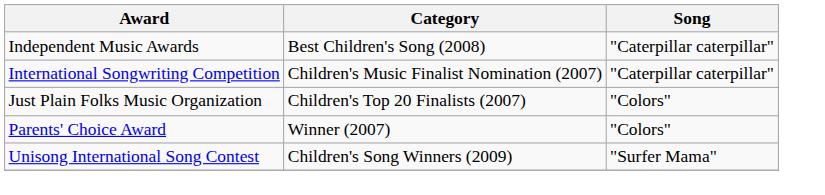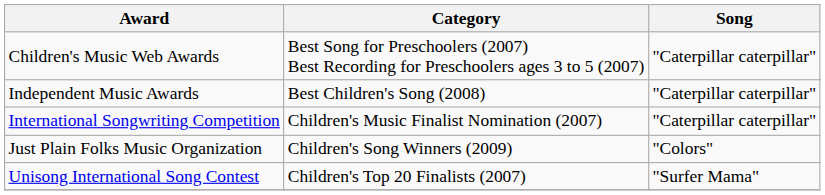 <table class=wikitable>
 <tr>
 <th>Award</th>
 <th>Category</th>
 <th>Song</th>
+</tr>
+<tr>
+<td>Children's Music Web Awards</td>
+<td>Best Song for Preschoolers (2007)<br>Best Recording for Preschoolers ages 3 to 5 (2007)</td>
+<td>"Caterpillar caterpillar"</td>
 </tr>
 <tr>
 <td>Independent Music Awards</td>
 <td>Best Children's Song (2008)</td>
 <td>"Caterpillar caterpillar"</td>
 </tr>
 <tr>
 <td><a href='#'>International Songwriting Competition</a></td>
 <td>Children's Music Finalist Nomination (2007)</td>
 <td>"Caterpillar caterpillar"</td>
 </tr>
 <tr>
 <td>Just Plain Folks Music Organization</td>
-<td>Children's Top 20 Finalists (2007)</td>
-<td>"Colors"</td>
-</tr>
-<tr>
-<td><a href='#'>Parents' Choice Award</a></td>
-<td>Winner (2007)</td>
+<td>Children's Song Winners (2009)</td>
 <td>"Colors"</td>
 </tr>
 <tr>
 <td><a href='#'>Unisong International Song Contest</a></td>
-<td>Children's Song Winners (2009)</td>
+<td>Children's Top 20 Finalists (2007)</td>
 <td>"Surfer Mama"</td>
 </tr>
 <tr>
 </tr>
 </table>
